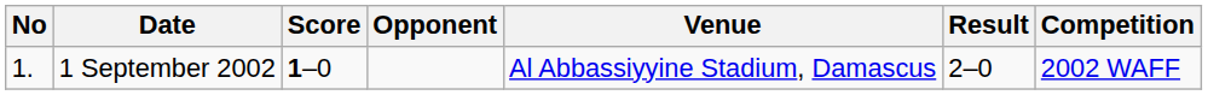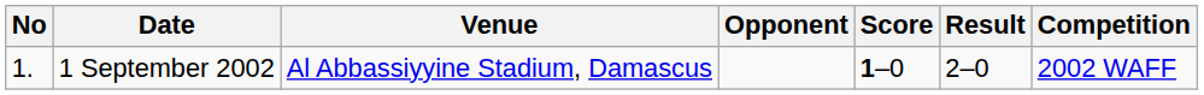 <table class="wikitable" style="font-size:100%;">
 <tr>
 <th>No</th>
 <th>Date</th>
+<th>Venue</th>
+<th>Opponent</th>
 <th>Score</th>
-<th>Opponent</th>
-<th>Venue</th>
 <th>Result</th>
 <th>Competition</th>
 </tr>
 <tr>
 <td>1.</td>
 <td>1 September 2002</td>
+<td><a href='#'>Al Abbassiyyine Stadium</a>, <a href='#'>Damascus</a></td>
+<td></td>
 <td><strong>1</strong>–0</td>
-<td></td>
-<td><a href='#'>Al Abbassiyyine Stadium</a>, <a href='#'>Damascus</a></td>
 <td>2–0</td>
 <td><a href='#'>2002 WAFF</a></td>
 </tr>
 </table>
